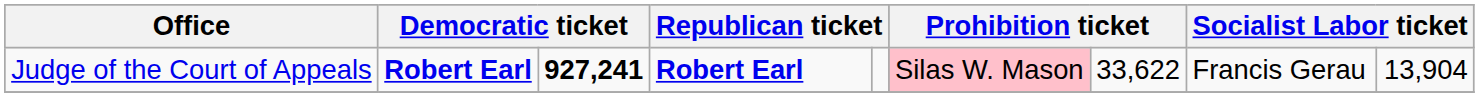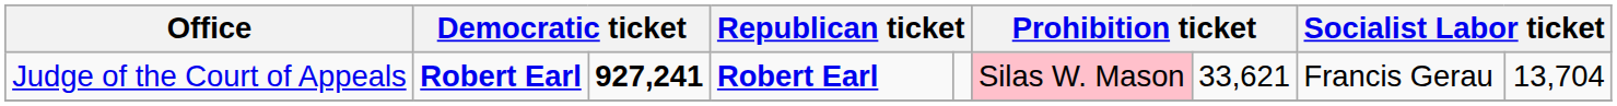 <table class=wikitable>
 <tr bgcolor=lightgrey>
 <th>Office</th>
 <th colspan="2" ><a href='#'>Democratic</a> ticket</th>
 <th colspan="2" ><a href='#'>Republican</a> ticket</th>
 <th colspan="2" ><a href='#'>Prohibition</a> ticket</th>
 <th colspan="2" ><a href='#'>Socialist Labor</a> ticket</th>
 </tr>
 <tr>
 <td><a href='#'>Judge of the Court of Appeals</a></td>
 <td><strong><a href='#'>Robert Earl</a></strong></td>
 <td align="right"><strong>927,241</strong></td>
 <td><strong><a href='#'>Robert Earl</a></strong></td>
 <td align="right"></td>
 <td style="background: pink;">Silas W. Mason</td>
-<td align="right">33,622</td>
+<td align="right">33,621</td>
 <td>Francis Gerau</td>
-<td align="right">13,904</td>
+<td align="right">13,704</td>
 </tr>
 <tr>
 </tr>
 </table>
